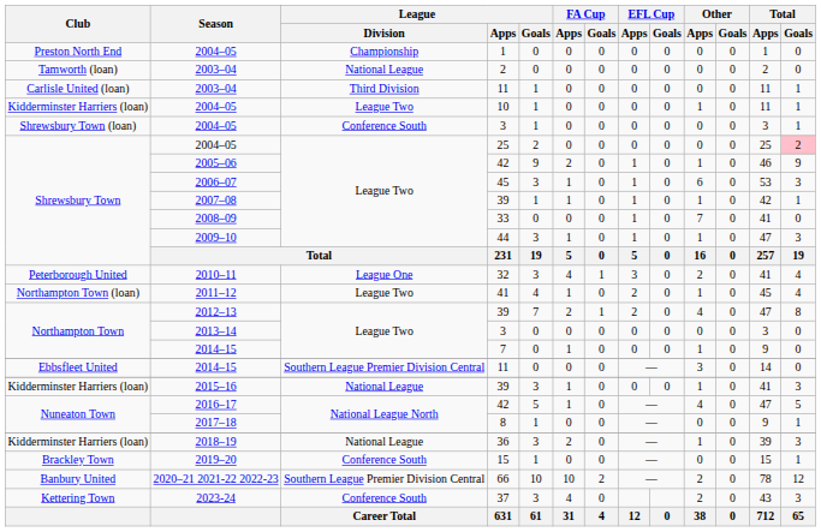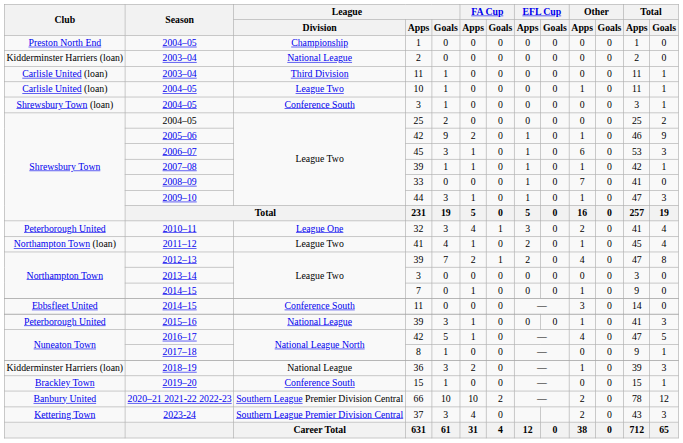 <table class=wikitable style="text-align:center">
 <tr>
 <th rowspan=2>Club</th>
 <th rowspan=2>Season</th>
 <th colspan=3>League</th>
 <th colspan=2><a href='#'>FA Cup</a></th>
 <th colspan=2><a href='#'>EFL Cup</a></th>
 <th colspan=2>Other</th>
 <th colspan=2>Total</th>
 </tr>
 <tr>
 <th>Division</th>
 <th>Apps</th>
 <th>Goals</th>
 <th>Apps</th>
 <th>Goals</th>
 <th>Apps</th>
 <th>Goals</th>
 <th>Apps</th>
 <th>Goals</th>
 <th>Apps</th>
 <th>Goals</th>
 </tr>
 <tr>
 <td rowspan=1><a href='#'>Preston North End</a></td>
 <td><a href='#'>2004–05</a></td>
 <td><a href='#'>Championship</a></td>
 <td>1</td>
 <td>0</td>
 <td>0</td>
 <td>0</td>
 <td>0</td>
 <td>0</td>
 <td>0</td>
 <td>0</td>
 <td>1</td>
 <td>0</td>
 </tr>
 <tr>
-<td><a href='#'>Tamworth</a> (loan)</td>
+<td>Kidderminster Harriers (loan)</td>
 <td><a href='#'>2003–04</a></td>
 <td><a href='#'>National League</a></td>
 <td>2</td>
 <td>0</td>
 <td>0</td>
 <td>0</td>
 <td>0</td>
 <td>0</td>
 <td>0</td>
 <td>0</td>
 <td>2</td>
 <td>0</td>
 </tr>
 <tr>
 <td><a href='#'>Carlisle United</a> (loan)</td>
 <td><a href='#'>2003–04</a></td>
 <td><a href='#'>Third Division</a></td>
 <td>11</td>
 <td>1</td>
 <td>0</td>
 <td>0</td>
 <td>0</td>
 <td>0</td>
 <td>0</td>
 <td>0</td>
 <td>11</td>
 <td>1</td>
 </tr>
 <tr>
-<td><a href='#'>Kidderminster Harriers</a> (loan)</td>
+<td><a href='#'>Carlisle United</a> (loan)</td>
 <td><a href='#'>2004–05</a></td>
 <td><a href='#'>League Two</a></td>
 <td>10</td>
 <td>1</td>
 <td>0</td>
 <td>0</td>
 <td>0</td>
 <td>0</td>
 <td>1</td>
 <td>0</td>
 <td>11</td>
 <td>1</td>
 </tr>
 <tr>
 <td><a href='#'>Shrewsbury Town</a> (loan)</td>
 <td><a href='#'>2004–05</a></td>
 <td><a href='#'>Conference South</a></td>
 <td>3</td>
 <td>1</td>
 <td>0</td>
 <td>0</td>
 <td>0</td>
 <td>0</td>
 <td>0</td>
 <td>0</td>
 <td>3</td>
 <td>1</td>
 </tr>
 <tr>
 <td rowspan=7><a href='#'>Shrewsbury Town</a></td>
 <td>2004–05</td>
 <td rowspan=6>League Two</td>
 <td>25</td>
 <td>2</td>
 <td>0</td>
 <td>0</td>
 <td>0</td>
 <td>0</td>
 <td>0</td>
 <td>0</td>
 <td>25</td>
-<td style="background: pink;">2</td>
+<td>2</td>
 </tr>
 <tr>
 <td><a href='#'>2005–06</a></td>
 <td>42</td>
 <td>9</td>
 <td>2</td>
 <td>0</td>
 <td>1</td>
 <td>0</td>
 <td>1</td>
 <td>0</td>
 <td>46</td>
 <td>9</td>
 </tr>
 <tr>
 <td><a href='#'>2006–07</a></td>
 <td>45</td>
 <td>3</td>
 <td>1</td>
 <td>0</td>
 <td>1</td>
 <td>0</td>
 <td>6</td>
 <td>0</td>
 <td>53</td>
 <td>3</td>
 </tr>
 <tr>
 <td><a href='#'>2007–08</a></td>
 <td>39</td>
 <td>1</td>
 <td>1</td>
 <td>0</td>
 <td>1</td>
 <td>0</td>
 <td>1</td>
 <td>0</td>
 <td>42</td>
 <td>1</td>
 </tr>
 <tr>
 <td><a href='#'>2008–09</a></td>
 <td>33</td>
 <td>0</td>
 <td>0</td>
 <td>0</td>
 <td>1</td>
 <td>0</td>
 <td>7</td>
 <td>0</td>
 <td>41</td>
 <td>0</td>
 </tr>
 <tr>
 <td><a href='#'>2009–10</a></td>
 <td>44</td>
 <td>3</td>
 <td>1</td>
 <td>0</td>
 <td>1</td>
 <td>0</td>
 <td>1</td>
 <td>0</td>
 <td>47</td>
 <td>3</td>
 </tr>
 <tr>
 <th colspan=2>Total</th>
 <th>231</th>
 <th>19</th>
 <th>5</th>
 <th>0</th>
 <th>5</th>
 <th>0</th>
 <th>16</th>
 <th>0</th>
 <th>257</th>
 <th>19</th>
 </tr>
 <tr>
 <td rowspan=1><a href='#'>Peterborough United</a></td>
 <td><a href='#'>2010–11</a></td>
 <td><a href='#'>League One</a></td>
 <td>32</td>
 <td>3</td>
 <td>4</td>
 <td>1</td>
 <td>3</td>
 <td>0</td>
 <td>2</td>
 <td>0</td>
 <td>41</td>
 <td>4</td>
 </tr>
 <tr>
 <td><a href='#'>Northampton Town</a> (loan)</td>
 <td><a href='#'>2011–12</a></td>
 <td>League Two</td>
 <td>41</td>
 <td>4</td>
 <td>1</td>
 <td>0</td>
 <td>2</td>
 <td>0</td>
 <td>1</td>
 <td>0</td>
 <td>45</td>
 <td>4</td>
 </tr>
 <tr>
 <td rowspan=3><a href='#'>Northampton Town</a></td>
 <td><a href='#'>2012–13</a></td>
 <td rowspan=3>League Two</td>
 <td>39</td>
 <td>7</td>
 <td>2</td>
 <td>1</td>
 <td>2</td>
 <td>0</td>
 <td>4</td>
 <td>0</td>
 <td>47</td>
 <td>8</td>
 </tr>
 <tr>
 <td><a href='#'>2013–14</a></td>
 <td>3</td>
 <td>0</td>
 <td>0</td>
 <td>0</td>
 <td>0</td>
 <td>0</td>
 <td>0</td>
 <td>0</td>
 <td>3</td>
 <td>0</td>
 </tr>
 <tr>
 <td><a href='#'>2014–15</a></td>
 <td>7</td>
 <td>0</td>
 <td>1</td>
 <td>0</td>
 <td>0</td>
 <td>0</td>
 <td>1</td>
 <td>0</td>
 <td>9</td>
 <td>0</td>
 </tr>
 <tr>
 </tr>
 <tr>
 <td rowspan=1><a href='#'>Ebbsfleet United</a></td>
 <td><a href='#'>2014–15</a></td>
-<td><a href='#'>Southern League Premier Division Central</a></td>
+<td><a href='#'>Conference South</a></td>
 <td>11</td>
 <td>0</td>
 <td>0</td>
 <td>0</td>
 <td colspan="2">—</td>
 <td>3</td>
 <td>0</td>
 <td>14</td>
 <td>0</td>
 </tr>
 <tr>
 </tr>
 <tr>
 </tr>
 <tr>
-<td>Kidderminster Harriers (loan)</td>
+<td rowspan=1><a href='#'>Peterborough United</a></td>
 <td><a href='#'>2015–16</a></td>
 <td><a href='#'>National League</a></td>
 <td>39</td>
 <td>3</td>
 <td>1</td>
 <td>0</td>
 <td>0</td>
 <td>0</td>
 <td>1</td>
 <td>0</td>
 <td>41</td>
 <td>3</td>
 </tr>
 <tr>
 <td rowspan=2><a href='#'>Nuneaton Town</a></td>
 <td><a href='#'>2016–17</a></td>
 <td rowspan=2><a href='#'>National League North</a></td>
 <td>42</td>
 <td>5</td>
 <td>1</td>
 <td>0</td>
 <td colspan="2">—</td>
 <td>4</td>
 <td>0</td>
 <td>47</td>
 <td>5</td>
 </tr>
 <tr>
 <td><a href='#'>2017–18</a></td>
 <td>8</td>
 <td>1</td>
 <td>0</td>
 <td>0</td>
 <td colspan="2">—</td>
 <td>0</td>
 <td>0</td>
 <td>9</td>
 <td>1</td>
 </tr>
 <tr>
 </tr>
 <tr>
 <td>Kidderminster Harriers (loan)</td>
 <td><a href='#'>2018–19</a></td>
 <td>National League</td>
 <td>36</td>
 <td>3</td>
 <td>2</td>
 <td>0</td>
 <td colspan="2">—</td>
 <td>1</td>
 <td>0</td>
 <td>39</td>
 <td>3</td>
 </tr>
 <tr>
 <td><a href='#'>Brackley Town</a></td>
 <td><a href='#'>2019–20</a></td>
 <td><a href='#'>Conference South</a></td>
 <td>15</td>
 <td>1</td>
 <td>0</td>
 <td>0</td>
 <td colspan="2">—</td>
 <td>0</td>
 <td>0</td>
 <td>15</td>
 <td>1</td>
 </tr>
 <tr>
 <td><a href='#'>Banbury United</a></td>
 <td><a href='#'>2020–21 2021-22 2022-23</a></td>
 <td><a href='#'>Southern League</a> Premier Division Central</td>
 <td>66</td>
 <td>10</td>
 <td>10</td>
 <td>2</td>
 <td colspan="2">—</td>
 <td>2</td>
 <td>0</td>
 <td>78</td>
 <td>12</td>
 </tr>
 <tr>
 <td><a href='#'>Kettering Town</a></td>
 <td><a href='#'>2023-24</a></td>
-<td><a href='#'>Conference South</a></td>
+<td><a href='#'>Southern League Premier Division Central</a></td>
 <td>37</td>
 <td>3</td>
 <td>4</td>
 <td>0</td>
 <td></td>
 <td></td>
 <td>2</td>
 <td>0</td>
 <td>43</td>
 <td>3</td>
 </tr>
 <tr>
 <th></th>
 <th></th>
 <th>Career Total</th>
 <th>631</th>
 <th>61</th>
 <th>31</th>
 <th>4</th>
 <th>12</th>
 <th>0</th>
 <th>38</th>
 <th>0</th>
 <th>712</th>
 <th>65</th>
 </tr>
 </table>
